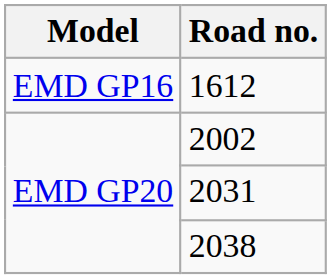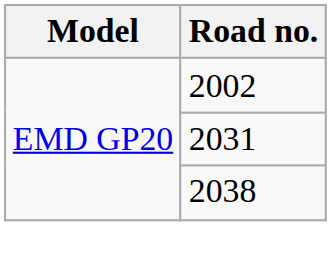 <table class="wikitable">
 <tr>
 <th>Model</th>
 <th>Road no.</th>
-</tr>
-<tr>
-<td><a href='#'>EMD GP16</a></td>
-<td>1612</td>
 </tr>
 <tr>
 <td rowspan="3"><a href='#'>EMD GP20</a></td>
 <td>2002</td>
 </tr>
 <tr>
 <td>2031</td>
 </tr>
 <tr>
 <td>2038</td>
 </tr>
 </table>
